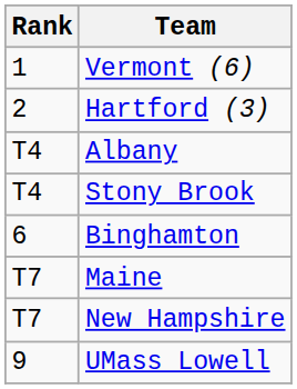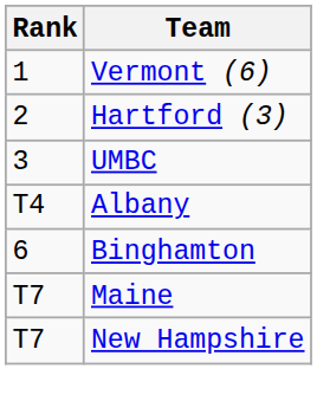 <table class="wikitable">
 <tr>
 <th>Rank</th>
 <th>Team</th>
 </tr>
 <tr>
 <td>1</td>
 <td><a href='#'>Vermont</a> <em>(6)</em></td>
 </tr>
 <tr>
 <td>2</td>
 <td><a href='#'>Hartford</a>  <em>(3)</em></td>
 </tr>
 <tr>
-<td>T4</td>
-<td><a href='#'>Albany</a></td>
+<td>3</td>
+<td><a href='#'>UMBC</a></td>
 </tr>
 <tr>
 <td>T4</td>
-<td><a href='#'>Stony Brook</a></td>
+<td><a href='#'>Albany</a></td>
 </tr>
 <tr>
 <td>6</td>
 <td><a href='#'>Binghamton</a></td>
 </tr>
 <tr>
 <td>T7</td>
 <td><a href='#'>Maine</a></td>
 </tr>
 <tr>
 <td>T7</td>
 <td><a href='#'>New Hampshire</a></td>
 </tr>
-<tr>
-<td>9</td>
-<td><a href='#'>UMass Lowell</a></td>
-</tr>
 </table>
